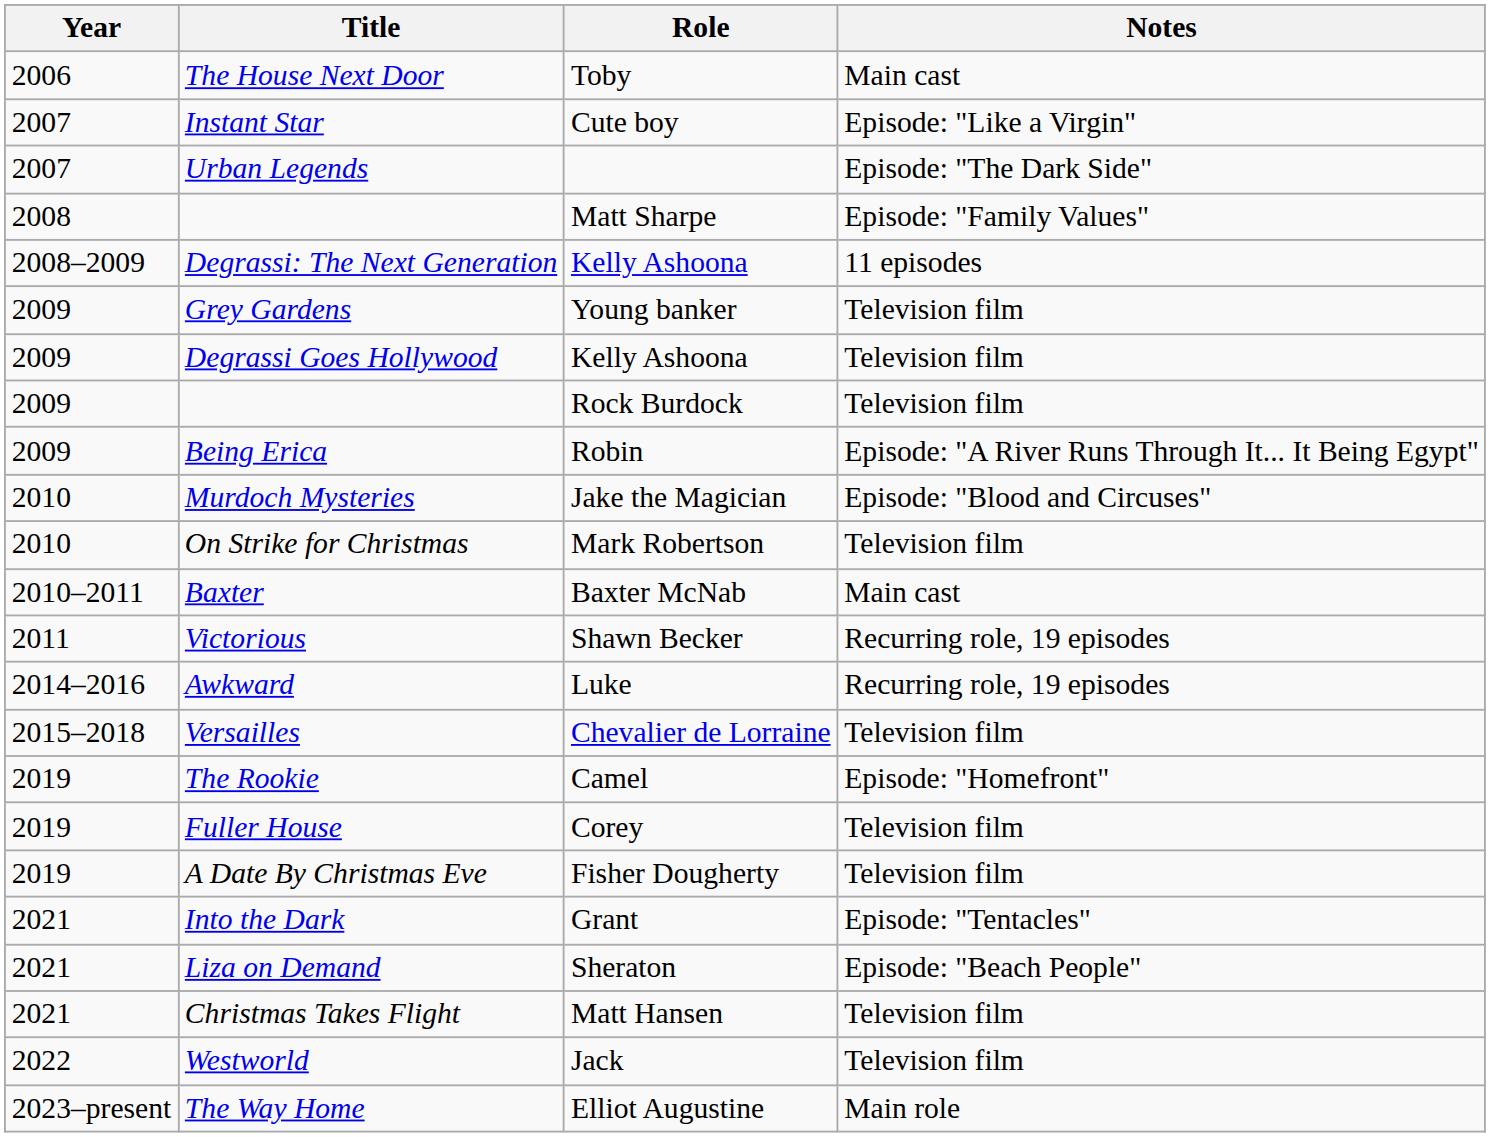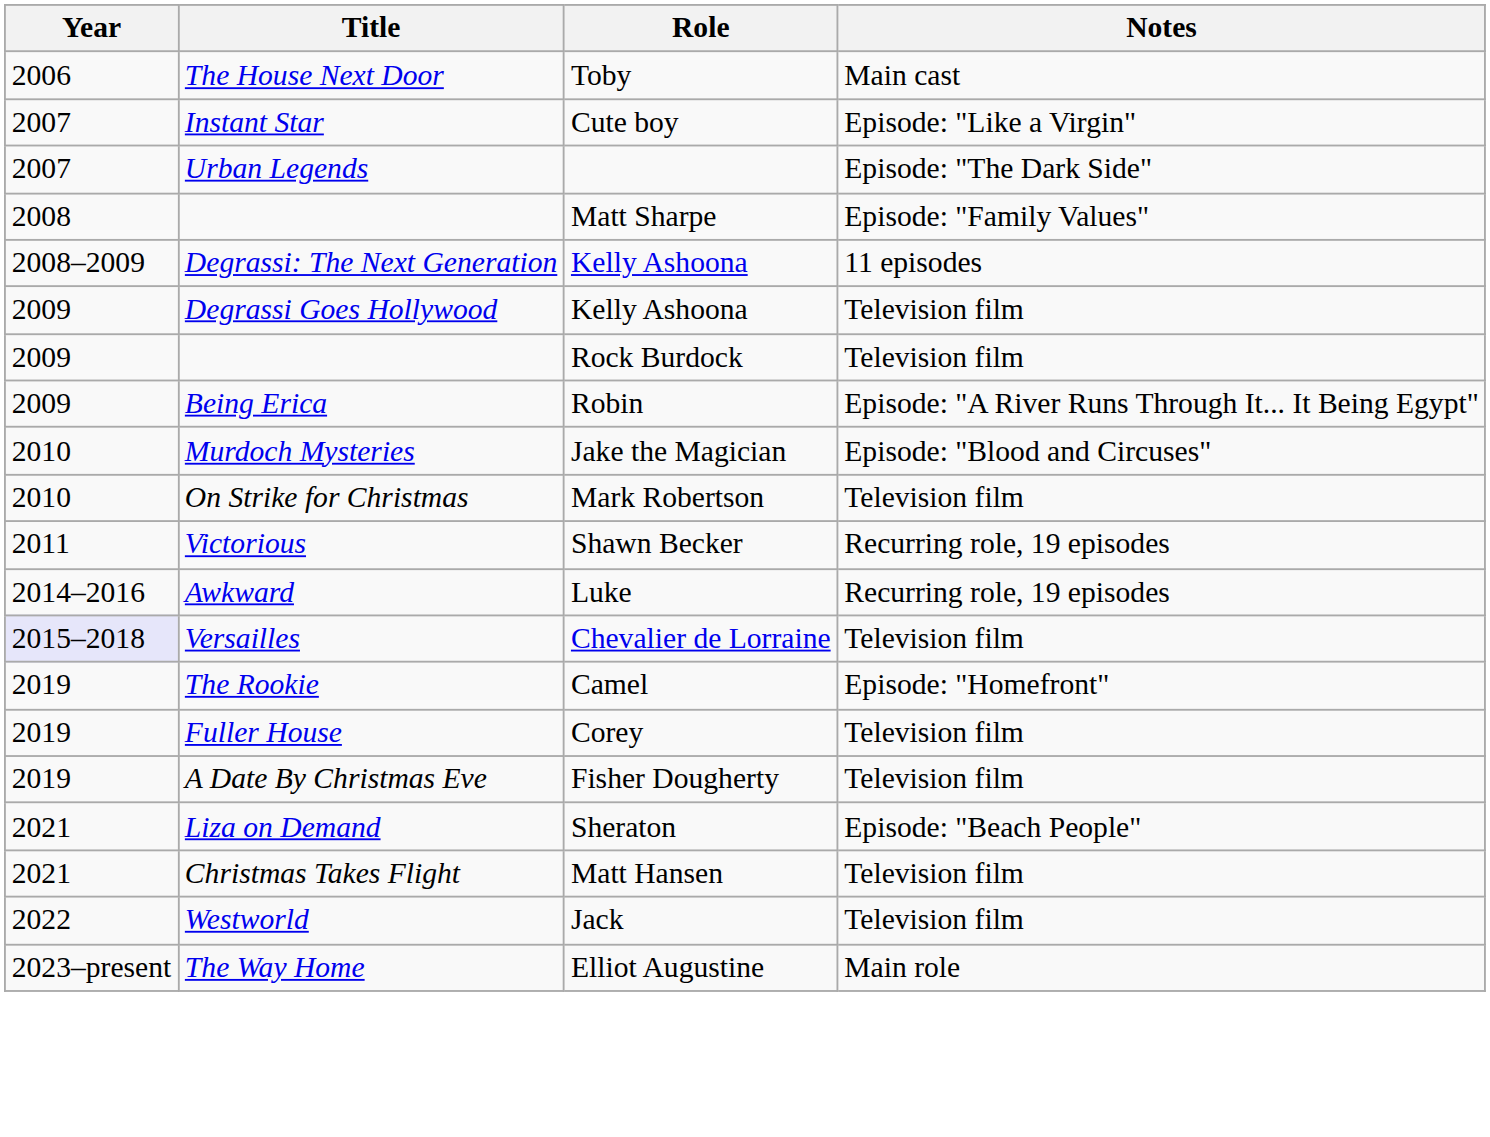 <table class="wikitable sortable">
 <tr>
 <th>Year</th>
 <th>Title</th>
 <th>Role</th>
 <th class="unsortable">Notes</th>
 </tr>
 <tr>
 <td>2006</td>
 <td data-sort-value="House Next Door, The"><em><a href='#'>The House Next Door</a></em></td>
 <td>Toby</td>
 <td>Main cast</td>
 </tr>
 <tr>
 <td>2007</td>
 <td><em><a href='#'>Instant Star</a></em></td>
 <td>Cute boy</td>
 <td>Episode: "Like a Virgin"</td>
 </tr>
 <tr>
 <td>2007</td>
 <td><em><a href='#'>Urban Legends</a></em></td>
 <td></td>
 <td>Episode: "The Dark Side"</td>
 </tr>
 <tr>
 <td>2008</td>
 <td><em></em></td>
 <td>Matt Sharpe</td>
 <td>Episode: "Family Values"</td>
 </tr>
 <tr>
 <td>2008–2009</td>
 <td><em><a href='#'>Degrassi: The Next Generation</a></em></td>
 <td><a href='#'>Kelly Ashoona</a></td>
 <td>11 episodes</td>
 </tr>
 <tr>
 <td>2009</td>
-<td><em><a href='#'>Grey Gardens</a></em></td>
-<td>Young banker</td>
-<td>Television film</td>
-</tr>
-<tr>
-<td>2009</td>
 <td><em><a href='#'>Degrassi Goes Hollywood</a></em></td>
 <td>Kelly Ashoona</td>
 <td>Television film</td>
 </tr>
 <tr>
 <td>2009</td>
 <td><em></em></td>
 <td>Rock Burdock</td>
 <td>Television film</td>
 </tr>
 <tr>
 <td>2009</td>
 <td><em><a href='#'>Being Erica</a></em></td>
 <td>Robin</td>
 <td>Episode: "A River Runs Through It... It Being Egypt"</td>
 </tr>
 <tr>
 <td>2010</td>
 <td><em><a href='#'>Murdoch Mysteries</a></em></td>
 <td>Jake the Magician</td>
 <td>Episode: "Blood and Circuses"</td>
 </tr>
 <tr>
 <td>2010</td>
 <td><em>On Strike for Christmas</em></td>
 <td>Mark Robertson</td>
 <td>Television film</td>
 </tr>
 <tr>
-<td>2010–2011</td>
-<td><em><a href='#'>Baxter</a></em></td>
-<td>Baxter McNab</td>
-<td>Main cast</td>
-</tr>
-<tr>
 <td>2011</td>
 <td><em><a href='#'>Victorious</a></em></td>
 <td>Shawn Becker</td>
 <td>Recurring role, 19 episodes</td>
 </tr>
 <tr>
 <td>2014–2016</td>
 <td><em><a href='#'>Awkward</a></em></td>
 <td>Luke</td>
 <td>Recurring role, 19 episodes</td>
 </tr>
 <tr>
-<td>2015–2018</td>
+<td style="background: lavender;">2015–2018</td>
 <td><em><a href='#'>Versailles</a></em></td>
 <td><a href='#'>Chevalier de Lorraine</a></td>
 <td>Television film</td>
 </tr>
 <tr>
 <td>2019</td>
 <td data-sort-value="Rookie, The"><em><a href='#'>The Rookie</a></em></td>
 <td>Camel</td>
 <td>Episode: "Homefront"</td>
 </tr>
 <tr>
 <td>2019</td>
 <td><em><a href='#'>Fuller House</a></em></td>
 <td>Corey</td>
 <td>Television film</td>
 </tr>
 <tr>
 <td>2019</td>
 <td data-sort-value="Date By Christmas Eve, A"><em>A Date By Christmas Eve</em></td>
 <td>Fisher Dougherty</td>
 <td>Television film</td>
-</tr>
-<tr>
-<td>2021</td>
-<td><em><a href='#'>Into the Dark</a></em></td>
-<td>Grant</td>
-<td>Episode: "Tentacles"</td>
 </tr>
 <tr>
 <td>2021</td>
 <td><em><a href='#'>Liza on Demand</a></em></td>
 <td>Sheraton</td>
 <td>Episode: "Beach People"</td>
 </tr>
 <tr>
 <td>2021</td>
 <td><em>Christmas Takes Flight</em></td>
 <td>Matt Hansen</td>
 <td>Television film</td>
 </tr>
 <tr>
 <td>2022</td>
 <td><em><a href='#'>Westworld</a></em></td>
 <td>Jack</td>
 <td>Television film</td>
 </tr>
 <tr>
 <td>2023–present</td>
 <td data-sort-value="Way Home, The"><em><a href='#'>The Way Home</a></em></td>
 <td>Elliot Augustine</td>
 <td>Main role</td>
 </tr>
 </table>
